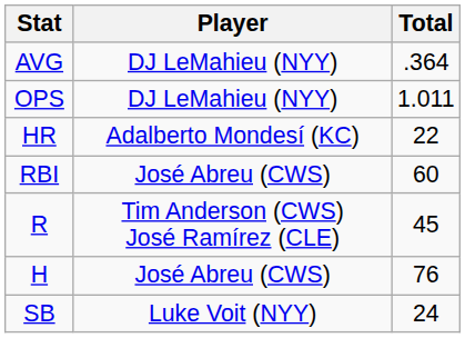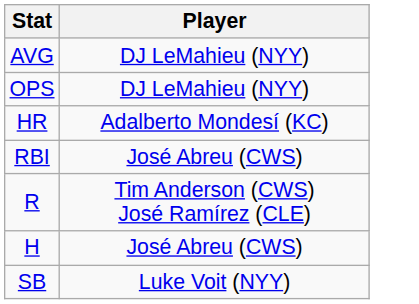 <table class="wikitable" style="text-align:center;">
 <tr>
 <th style="width:15%;">Stat</th>
 <th>Player</th>
-<th style="width:15%;">Total</th>
 </tr>
 <tr>
 <td><a href='#'>AVG</a></td>
 <td><a href='#'>DJ LeMahieu</a> (<a href='#'>NYY</a>)</td>
-<td>.364</td>
 </tr>
 <tr>
 <td><a href='#'>OPS</a></td>
 <td><a href='#'>DJ LeMahieu</a> (<a href='#'>NYY</a>)</td>
-<td>1.011</td>
 </tr>
 <tr>
 <td><a href='#'>HR</a></td>
 <td><a href='#'>Adalberto Mondesí</a> (<a href='#'>KC</a>)</td>
-<td>22</td>
 </tr>
 <tr>
 <td><a href='#'>RBI</a></td>
 <td><a href='#'>José Abreu</a> (<a href='#'>CWS</a>)</td>
-<td>60</td>
 </tr>
 <tr>
 <td><a href='#'>R</a></td>
 <td><a href='#'>Tim Anderson</a> (<a href='#'>CWS</a>)<br><a href='#'>José Ramírez</a> (<a href='#'>CLE</a>)</td>
-<td>45</td>
 </tr>
 <tr>
 <td><a href='#'>H</a></td>
 <td><a href='#'>José Abreu</a> (<a href='#'>CWS</a>)</td>
-<td>76</td>
 </tr>
 <tr>
 <td><a href='#'>SB</a></td>
 <td><a href='#'>Luke Voit</a> (<a href='#'>NYY</a>)</td>
-<td>24</td>
 </tr>
 </table>
